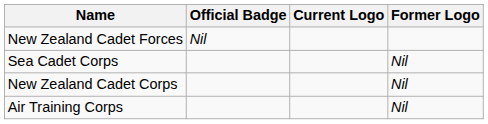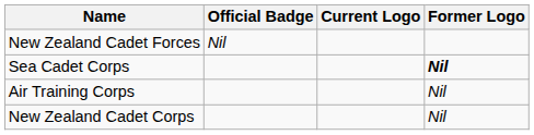 <table class="wikitable mw-collapsible mw-collapsed">
 <tr>
 <th>Name</th>
 <th>Official Badge</th>
 <th>Current Logo</th>
 <th>Former Logo</th>
 </tr>
 <tr>
 <td>New Zealand Cadet Forces</td>
 <td><em>Nil</em></td>
 <td></td>
 <td></td>
 </tr>
 <tr>
 <td>Sea Cadet Corps</td>
 <td></td>
 <td></td>
+<td><strong><em>Nil</em></strong></td>
+</tr>
+<tr>
+<td>Air Training Corps</td>
+<td></td>
+<td></td>
 <td><em>Nil</em></td>
 </tr>
 <tr>
 <td>New Zealand Cadet Corps</td>
 <td></td>
 <td></td>
 <td><em>Nil</em></td>
 </tr>
-<tr>
-<td>Air Training Corps</td>
-<td></td>
-<td></td>
-<td><em>Nil</em></td>
-</tr>
 </table>
